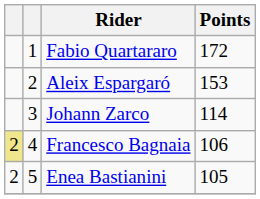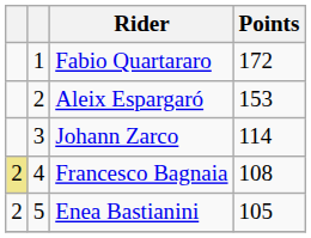 <table class="wikitable" style="font-size: 85%;">
 <tr>
 <th></th>
 <th></th>
 <th>Rider</th>
 <th>Points</th>
 </tr>
 <tr>
 <td></td>
 <td align=center>1</td>
 <td> <a href='#'>Fabio Quartararo</a></td>
 <td align=left>172</td>
 </tr>
 <tr>
 <td></td>
 <td align=center>2</td>
 <td> <a href='#'>Aleix Espargaró</a></td>
 <td align=left>153</td>
 </tr>
 <tr>
 <td></td>
 <td align=center>3</td>
 <td> <a href='#'>Johann Zarco</a></td>
 <td align=left>114</td>
 </tr>
 <tr>
 <td style="background: khaki;"> 2</td>
 <td align=center>4</td>
 <td> <a href='#'>Francesco Bagnaia</a></td>
-<td align=left>106</td>
+<td align=left>108</td>
 </tr>
 <tr>
 <td> 2</td>
 <td align=center>5</td>
 <td> <a href='#'>Enea Bastianini</a></td>
 <td align=left>105</td>
 </tr>
 <tr>
 </tr>
 </table>
